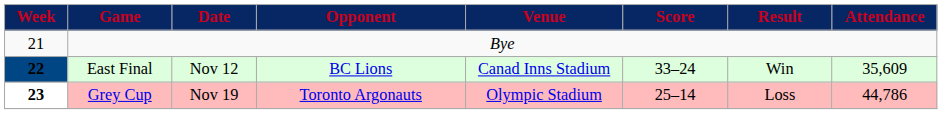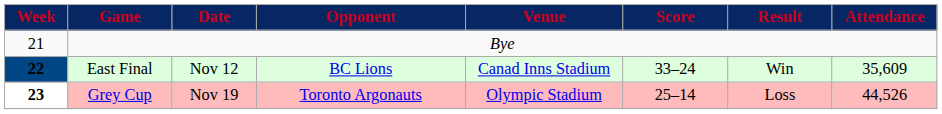 <table class="wikitable sortable">
 <tr>
 <th style="background:#072764;color:#c6011f;" width="6%">Week</th>
 <th style="background:#072764;color:#c6011f;" width="10%">Game</th>
 <th style="background:#072764;color:#c6011f;" width="8%">Date</th>
 <th style="background:#072764;color:#c6011f;" width="20%">Opponent</th>
 <th style="background:#072764;color:#c6011f;" width="15%">Venue</th>
 <th style="background:#072764;color:#c6011f;" width="10%">Score</th>
 <th style="background:#072764;color:#c6011f;" width="10%">Result</th>
 <th style="background:#072764;color:#c6011f;" width="10%">Attendance</th>
 </tr>
 <tr align="center">
 <td>21</td>
 <td colspan="7"><em>Bye</em></td>
 </tr>
 <tr align="center" bgcolor="#ddffdd">
 <td style="text-align:center; background:#004684;"><span><strong>22</strong></span></td>
 <td>East Final</td>
 <td>Nov 12</td>
 <td><a href='#'>BC Lions</a></td>
 <td><a href='#'>Canad Inns Stadium</a></td>
 <td>33–24</td>
 <td>Win</td>
 <td>35,609</td>
 </tr>
 <tr align="center" bgcolor="#ffbbbb">
 <td style="text-align:center; background:white;"><span><strong>23</strong></span></td>
 <td><a href='#'>Grey Cup</a></td>
 <td>Nov 19</td>
 <td><a href='#'>Toronto Argonauts</a></td>
 <td><a href='#'>Olympic Stadium</a></td>
 <td>25–14</td>
 <td>Loss</td>
-<td>44,786</td>
+<td>44,526</td>
 </tr>
 <tr>
 </tr>
 </table>
